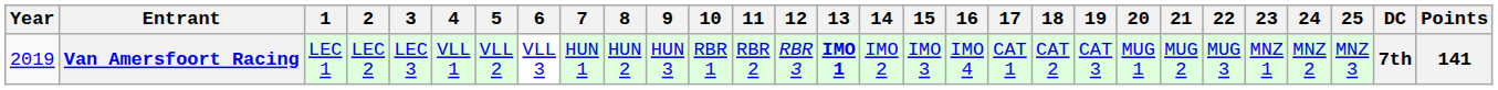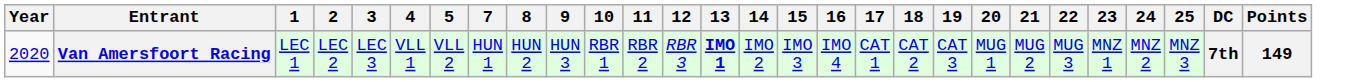 <table class="wikitable" style="text-align:center; font-size:85%">
 <tr>
 <th>Year</th>
 <th>Entrant</th>
 <th>1</th>
 <th>2</th>
 <th>3</th>
 <th>4</th>
 <th>5</th>
-<th>6</th>
 <th>7</th>
 <th>8</th>
 <th>9</th>
 <th>10</th>
 <th>11</th>
 <th>12</th>
 <th>13</th>
 <th>14</th>
 <th>15</th>
 <th>16</th>
 <th>17</th>
 <th>18</th>
 <th>19</th>
 <th>20</th>
 <th>21</th>
 <th>22</th>
 <th>23</th>
 <th>24</th>
 <th>25</th>
 <th>DC</th>
 <th>Points</th>
 </tr>
 <tr>
-<td><a href='#'>2019</a></td>
+<td><a href='#'>2020</a></td>
 <th nowrap><a href='#'>Van Amersfoort Racing</a></th>
 <td style="background:#DFFFDF;"><a href='#'>LEC<br>1</a><br></td>
 <td style="background:#DFFFDF;"><a href='#'>LEC<br>2</a><br></td>
 <td style="background:#DFFFDF;"><a href='#'>LEC<br>3</a><br></td>
 <td style="background:#DFFFDF;"><a href='#'>VLL<br>1</a><br></td>
 <td style="background:#DFFFDF;"><a href='#'>VLL<br>2</a><br></td>
-<td style="background:#FFFFFF;"><a href='#'>VLL<br>3</a><br></td>
 <td style="background:#DFFFDF;"><a href='#'>HUN<br>1</a><br></td>
 <td style="background:#DFFFDF;"><a href='#'>HUN<br>2</a><br></td>
 <td style="background:#DFFFDF;"><a href='#'>HUN<br>3</a><br></td>
 <td style="background:#DFFFDF;"><a href='#'>RBR<br>1</a><br></td>
 <td style="background:#DFFFDF;"><a href='#'>RBR<br>2</a><br></td>
 <td style="background:#DFFFDF;"><em><a href='#'>RBR<br>3</a></em><br></td>
 <td style="background:#DFFFDF;"><strong><a href='#'>IMO<br>1</a><br></strong></td>
 <td style="background:#DFFFDF;"><a href='#'>IMO<br>2</a><br></td>
 <td style="background:#DFFFDF;"><a href='#'>IMO<br>3</a><br></td>
 <td style="background:#DFFFDF;"><a href='#'>IMO<br>4</a><br></td>
 <td style="background:#DFFFDF;"><a href='#'>CAT<br>1</a><br></td>
 <td style="background:#DFFFDF;"><a href='#'>CAT<br>2</a><br></td>
 <td style="background:#DFFFDF;"><a href='#'>CAT<br>3</a><br></td>
 <td style="background:#DFFFDF;"><a href='#'>MUG<br>1</a><br></td>
 <td style="background:#DFFFDF;"><a href='#'>MUG<br>2</a><br></td>
 <td style="background:#DFFFDF;"><a href='#'>MUG<br>3</a><br></td>
 <td style="background:#DFFFDF;"><a href='#'>MNZ<br>1</a><br></td>
 <td style="background:#DFFFDF;"><a href='#'>MNZ<br>2</a><br></td>
 <td style="background:#DFFFDF;"><a href='#'>MNZ<br>3</a><br></td>
 <th>7th</th>
-<th>141</th>
+<th>149</th>
 </tr>
 </table>
